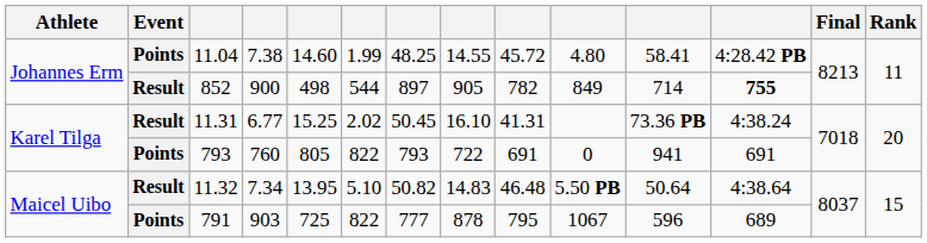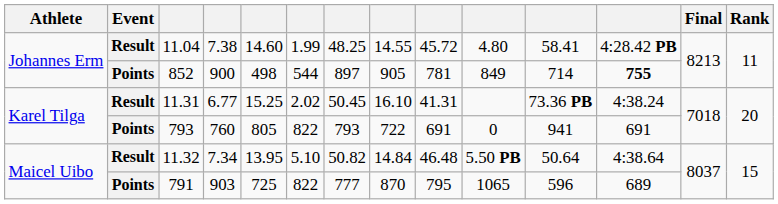 <table class=wikitable style="font-size:90%;">
 <tr>
 <th>Athlete</th>
 <th>Event</th>
 <th></th>
 <th></th>
 <th></th>
 <th></th>
 <th></th>
 <th></th>
 <th></th>
 <th></th>
 <th></th>
 <th></th>
 <th>Final</th>
 <th>Rank</th>
 </tr>
 <tr align=center>
 <td rowspan=2 align=left><a href='#'>Johannes Erm</a></td>
-<th style="font-size:95%">Points</th>
+<th style="font-size:95%">Result</th>
 <td>11.04</td>
 <td>7.38</td>
 <td>14.60</td>
 <td>1.99</td>
 <td>48.25</td>
 <td>14.55</td>
 <td>45.72</td>
 <td>4.80</td>
 <td>58.41</td>
 <td>4:28.42 <strong>PB</strong></td>
 <td rowspan=2>8213</td>
 <td rowspan=2>11</td>
 </tr>
 <tr align=center>
-<th style="font-size:95%">Result</th>
+<th style="font-size:95%">Points</th>
 <td>852</td>
 <td>900</td>
 <td>498</td>
 <td>544</td>
 <td>897</td>
 <td>905</td>
-<td>782</td>
+<td>781</td>
 <td>849</td>
 <td>714</td>
 <td><strong>755</strong></td>
 </tr>
 <tr align=center>
 <td rowspan=2 align=left><a href='#'>Karel Tilga</a></td>
 <th style="font-size:95%">Result</th>
 <td>11.31</td>
 <td>6.77</td>
 <td>15.25</td>
 <td>2.02</td>
 <td>50.45</td>
 <td>16.10</td>
 <td>41.31</td>
 <td></td>
 <td>73.36 <strong>PB</strong></td>
 <td>4:38.24</td>
 <td rowspan=2>7018</td>
 <td rowspan=2>20</td>
 </tr>
 <tr align=center>
 <th style="font-size:95%">Points</th>
 <td>793</td>
 <td>760</td>
 <td>805</td>
 <td>822</td>
 <td>793</td>
 <td>722</td>
 <td>691</td>
 <td>0</td>
 <td>941</td>
 <td>691</td>
 </tr>
 <tr align=center>
 <td rowspan=2 align=left><a href='#'>Maicel Uibo</a></td>
 <th style="font-size:95%">Result</th>
 <td>11.32</td>
 <td>7.34</td>
 <td>13.95</td>
 <td>5.10</td>
 <td>50.82</td>
-<td>14.83</td>
+<td>14.84</td>
 <td>46.48</td>
 <td>5.50 <strong>PB</strong></td>
 <td>50.64</td>
 <td>4:38.64</td>
 <td rowspan=2>8037</td>
 <td rowspan=2>15</td>
 </tr>
 <tr align=center>
 <th style="font-size:95%">Points</th>
 <td>791</td>
 <td>903</td>
 <td>725</td>
 <td>822</td>
 <td>777</td>
-<td>878</td>
+<td>870</td>
 <td>795</td>
-<td>1067</td>
+<td>1065</td>
 <td>596</td>
 <td>689</td>
 </tr>
 </table>
